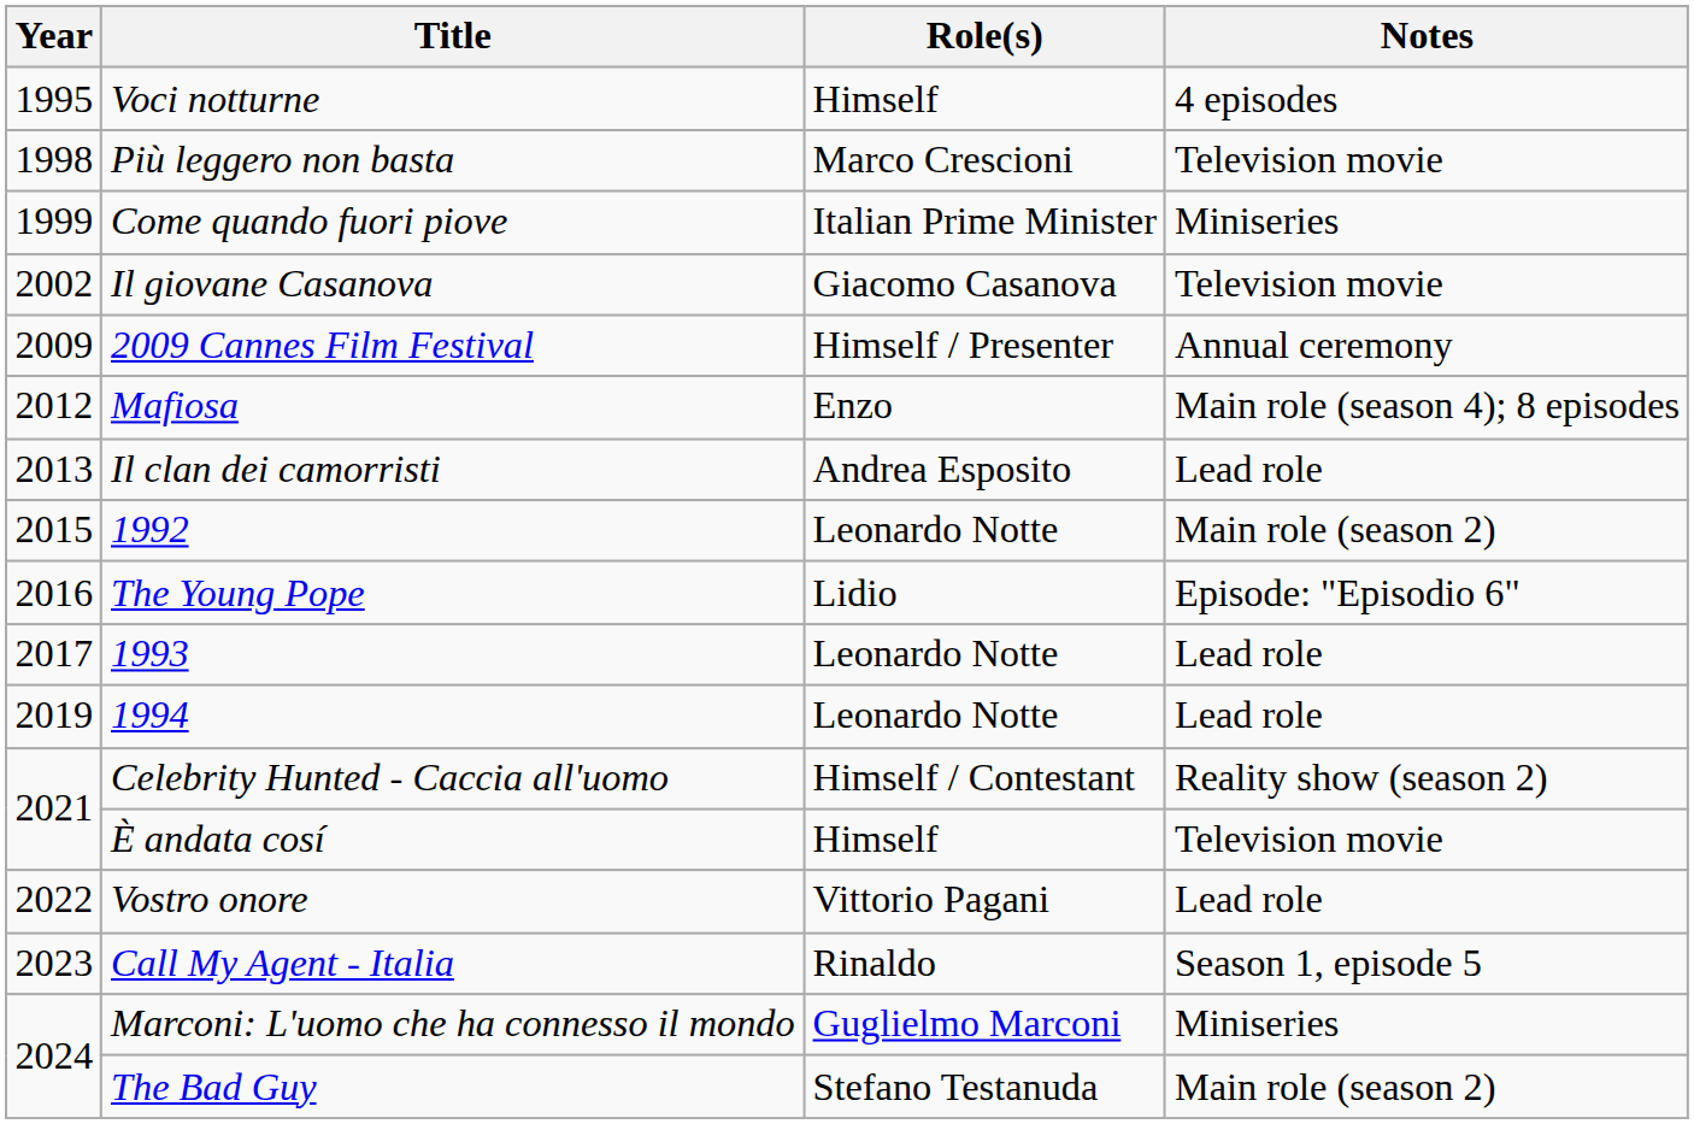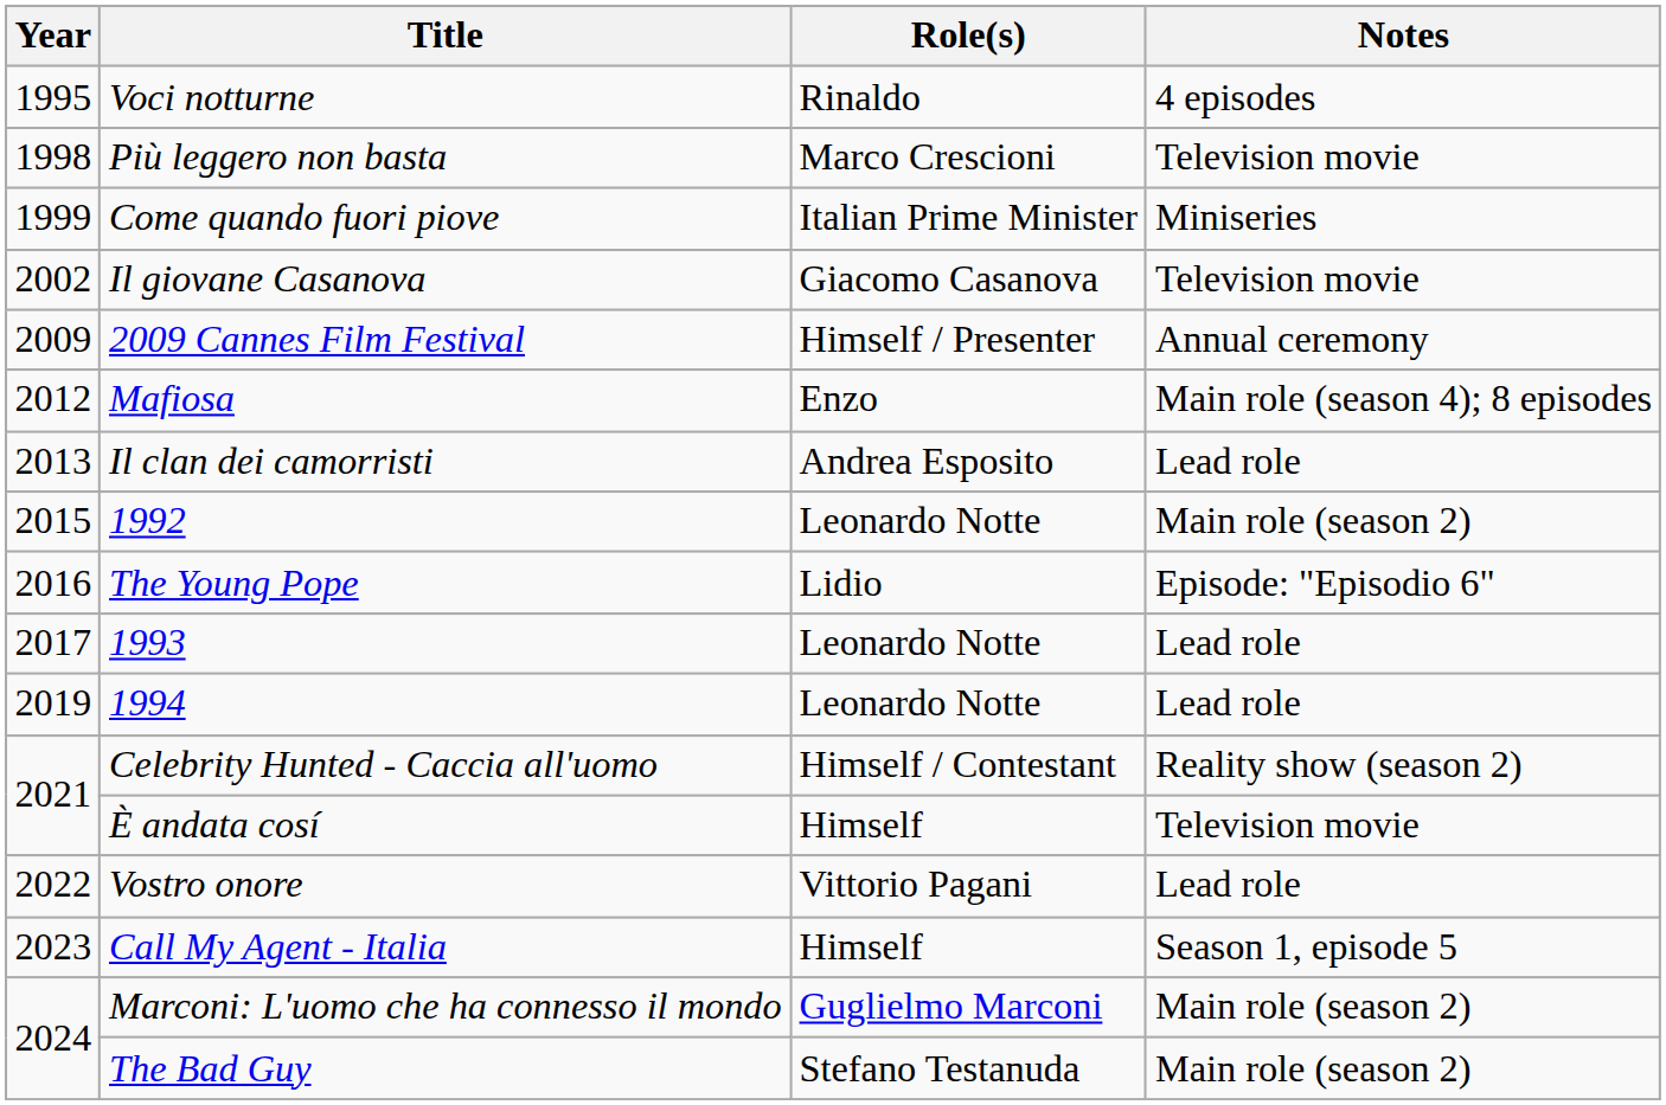 <table class="wikitable plainrowheaders sortable">
 <tr>
 <th scope="col">Year</th>
 <th scope="col">Title</th>
 <th scope="col">Role(s)</th>
 <th scope="col" class="unsortable">Notes</th>
 </tr>
 <tr>
 <td>1995</td>
 <td><em>Voci notturne</em></td>
-<td>Himself</td>
+<td>Rinaldo</td>
 <td>4 episodes</td>
 </tr>
 <tr>
 <td>1998</td>
 <td><em>Più leggero non basta</em></td>
 <td>Marco Crescioni</td>
 <td>Television movie</td>
 </tr>
 <tr>
 <td>1999</td>
 <td><em>Come quando fuori piove</em></td>
 <td>Italian Prime Minister</td>
 <td>Miniseries</td>
 </tr>
 <tr>
 <td>2002</td>
 <td><em>Il giovane Casanova</em></td>
 <td>Giacomo Casanova</td>
 <td>Television movie</td>
 </tr>
 <tr>
 <td>2009</td>
 <td><em><a href='#'>2009 Cannes Film Festival</a></em></td>
 <td>Himself / Presenter</td>
 <td>Annual ceremony</td>
 </tr>
 <tr>
 <td>2012</td>
 <td><em><a href='#'>Mafiosa</a></em></td>
 <td>Enzo</td>
 <td>Main role (season 4); 8 episodes</td>
 </tr>
 <tr>
 <td>2013</td>
 <td><em>Il clan dei camorristi</em></td>
 <td>Andrea Esposito</td>
 <td>Lead role</td>
 </tr>
 <tr>
 <td>2015</td>
 <td><em><a href='#'>1992</a></em></td>
 <td>Leonardo Notte</td>
 <td>Main role (season 2)</td>
 </tr>
 <tr>
 <td>2016</td>
 <td><em><a href='#'>The Young Pope</a></em></td>
 <td>Lidio</td>
 <td>Episode: "Episodio 6"</td>
 </tr>
 <tr>
 <td>2017</td>
 <td><em><a href='#'>1993</a></em></td>
 <td>Leonardo Notte</td>
 <td>Lead role</td>
 </tr>
 <tr>
 <td>2019</td>
 <td><em><a href='#'>1994</a></em></td>
 <td>Leonardo Notte</td>
 <td>Lead role</td>
 </tr>
 <tr>
 <td rowspan="2">2021</td>
 <td><em>Celebrity Hunted - Caccia all'uomo</em></td>
 <td>Himself / Contestant</td>
 <td>Reality show (season 2)</td>
 </tr>
 <tr>
 <td><em>È andata cosí</em></td>
 <td>Himself</td>
 <td>Television movie</td>
 </tr>
 <tr>
 <td>2022</td>
 <td><em>Vostro onore</em></td>
 <td>Vittorio Pagani</td>
 <td>Lead role</td>
 </tr>
 <tr>
 <td>2023</td>
 <td><em><a href='#'>Call My Agent - Italia</a></em></td>
-<td>Rinaldo</td>
+<td>Himself</td>
 <td>Season 1, episode 5</td>
 </tr>
 <tr>
 <td rowspan="2">2024</td>
 <td><em>Marconi: L'uomo che ha connesso il mondo</em></td>
 <td><a href='#'>Guglielmo Marconi</a></td>
-<td>Miniseries</td>
+<td>Main role (season 2)</td>
 </tr>
 <tr>
 <td><em><a href='#'>The Bad Guy</a></em></td>
 <td>Stefano Testanuda</td>
 <td>Main role (season 2)</td>
 </tr>
 </table>
